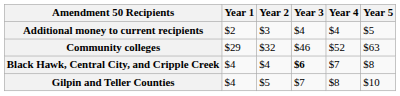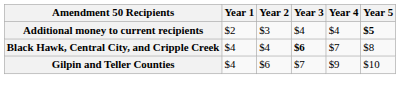 <table class="wikitable">
 <tr>
 <th>Amendment 50 Recipients</th>
 <th>Year 1</th>
 <th>Year 2</th>
 <th>Year 3</th>
 <th>Year 4</th>
 <th>Year 5</th>
 </tr>
 <tr>
 <th>Additional money to current recipients</th>
 <td>$2</td>
 <td>$3</td>
 <td>$4</td>
 <td>$4</td>
-<td>$5</td>
-</tr>
-<tr>
-<th>Community colleges</th>
-<td>$29</td>
-<td>$32</td>
-<td>$46</td>
-<td>$52</td>
-<td>$63</td>
+<td><strong>$5</strong></td>
 </tr>
 <tr>
 <th>Black Hawk, Central City, and Cripple Creek</th>
 <td>$4</td>
 <td>$4</td>
 <td><strong>$6</strong></td>
 <td>$7</td>
 <td>$8</td>
 </tr>
 <tr>
 <th>Gilpin and Teller Counties</th>
 <td>$4</td>
-<td>$5</td>
+<td>$6</td>
 <td>$7</td>
-<td>$8</td>
+<td>$9</td>
 <td>$10</td>
 </tr>
 </table>
